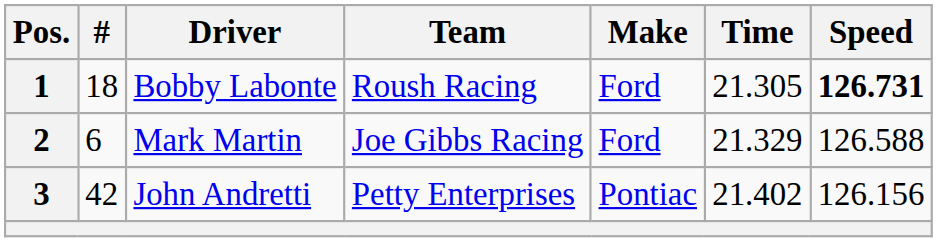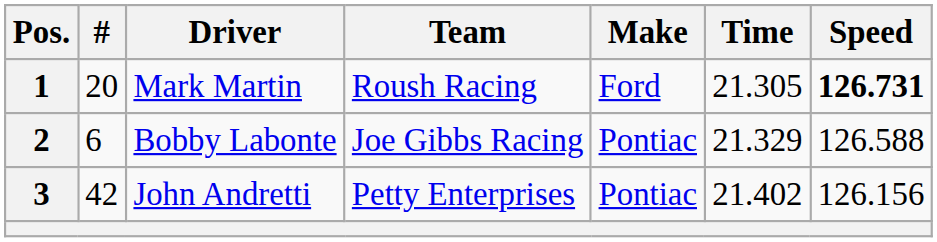 <table class="wikitable" style="font-size:95%">
 <tr>
 <th>Pos.</th>
 <th>#</th>
 <th>Driver</th>
 <th>Team</th>
 <th>Make</th>
 <th>Time</th>
 <th>Speed</th>
 </tr>
 <tr>
 <th>1</th>
-<td>18</td>
-<td><a href='#'>Bobby Labonte</a></td>
+<td>20</td>
+<td><a href='#'>Mark Martin</a></td>
 <td><a href='#'>Roush Racing</a></td>
 <td><a href='#'>Ford</a></td>
 <td>21.305</td>
 <td><strong>126.731</strong></td>
 </tr>
 <tr>
 <th>2</th>
 <td>6</td>
-<td><a href='#'>Mark Martin</a></td>
+<td><a href='#'>Bobby Labonte</a></td>
 <td><a href='#'>Joe Gibbs Racing</a></td>
-<td><a href='#'>Ford</a></td>
+<td><a href='#'>Pontiac</a></td>
 <td>21.329</td>
 <td>126.588</td>
 </tr>
 <tr>
 <th>3</th>
 <td>42</td>
 <td><a href='#'>John Andretti</a></td>
 <td><a href='#'>Petty Enterprises</a></td>
 <td><a href='#'>Pontiac</a></td>
 <td>21.402</td>
 <td>126.156</td>
 </tr>
 <tr>
 <th colspan="7"></th>
 </tr>
 </table>
